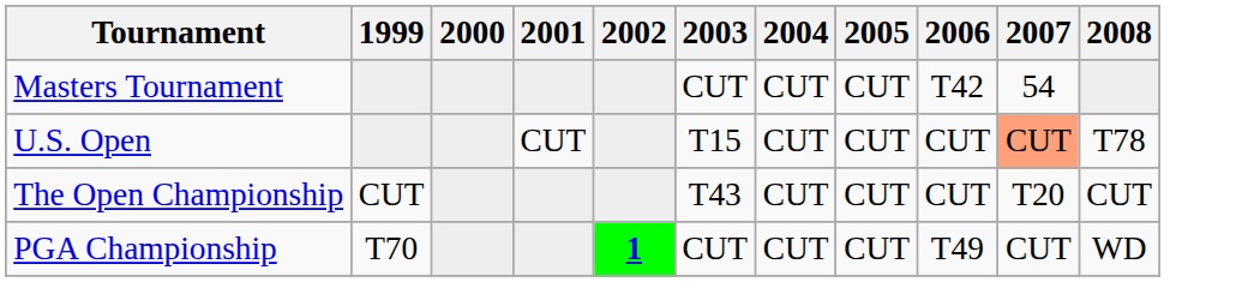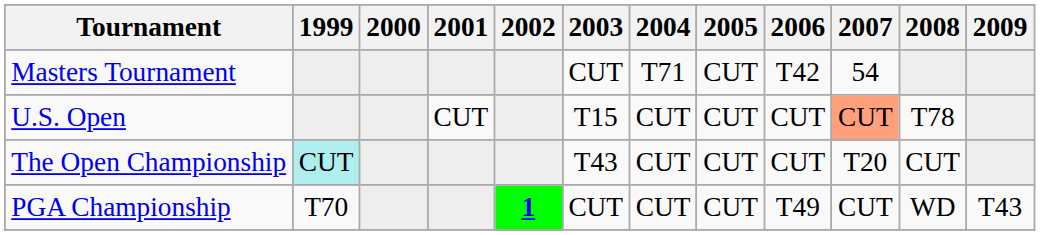 <table class="wikitable" style="font-size:95%;text-align:center;">
 <tr>
 <th>Tournament</th>
 <th>1999</th>
 <th>2000</th>
 <th>2001</th>
 <th>2002</th>
 <th>2003</th>
 <th>2004</th>
 <th>2005</th>
 <th>2006</th>
 <th>2007</th>
 <th>2008</th>
+<th>2009</th>
 </tr>
 <tr>
 <td align=left><a href='#'>Masters Tournament</a></td>
 <td style="background:#eeeeee;"></td>
 <td style="background:#eeeeee;"></td>
 <td style="background:#eeeeee;"></td>
 <td style="background:#eeeeee;"></td>
 <td>CUT</td>
-<td>CUT</td>
+<td>T71</td>
 <td>CUT</td>
 <td>T42</td>
 <td>54</td>
+<td style="background:#eeeeee;"></td>
 <td style="background:#eeeeee;"></td>
 </tr>
 <tr>
 <td align=left><a href='#'>U.S. Open</a></td>
 <td style="background:#eeeeee;"></td>
 <td style="background:#eeeeee;"></td>
 <td>CUT</td>
 <td style="background:#eeeeee;"></td>
 <td>T15</td>
 <td>CUT</td>
 <td>CUT</td>
 <td>CUT</td>
 <td style="background: lightsalmon;">CUT</td>
 <td>T78</td>
+<td style="background:#eeeeee;"></td>
 </tr>
 <tr>
 <td align=left><a href='#'>The Open Championship</a></td>
-<td>CUT</td>
+<td style="background: paleturquoise;">CUT</td>
 <td style="background:#eeeeee;"></td>
 <td style="background:#eeeeee;"></td>
 <td style="background:#eeeeee;"></td>
 <td>T43</td>
 <td>CUT</td>
 <td>CUT</td>
 <td>CUT</td>
 <td>T20</td>
 <td>CUT</td>
+<td style="background:#eeeeee;"></td>
 </tr>
 <tr>
 <td align=left><a href='#'>PGA Championship</a></td>
 <td>T70</td>
 <td style="background:#eeeeee;"></td>
 <td style="background:#eeeeee;"></td>
 <td style="background:lime;"><strong><a href='#'>1</a></strong></td>
 <td>CUT</td>
 <td>CUT</td>
 <td>CUT</td>
 <td>T49</td>
 <td>CUT</td>
 <td>WD</td>
+<td>T43</td>
 </tr>
 </table>
